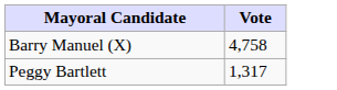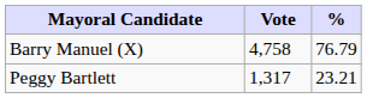 <table class="wikitable">
 <tr>
 <th style="background:#ddf; width:200px;">Mayoral Candidate</th>
 <th style="background:#ddf; width:50px;">Vote</th>
+<th style="background:#ddf; width:30px;">%</th>
 </tr>
 <tr>
 <td>Barry Manuel (X)</td>
 <td>4,758</td>
+<td>76.79</td>
 </tr>
 <tr>
 <td>Peggy Bartlett</td>
 <td>1,317</td>
+<td>23.21</td>
 </tr>
 </table>
